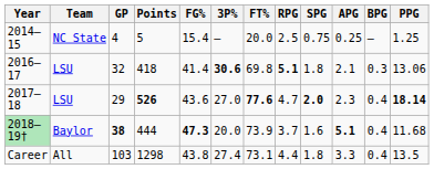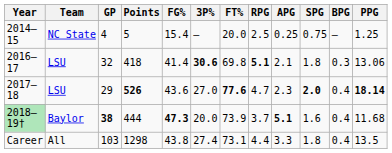 <table class="wikitable">
 <tr>
 <th>Year</th>
 <th>Team</th>
 <th>GP</th>
 <th>Points</th>
 <th>FG%</th>
 <th>3P%</th>
 <th>FT%</th>
 <th>RPG</th>
+<th>APG</th>
 <th>SPG</th>
-<th>APG</th>
 <th>BPG</th>
 <th>PPG</th>
 </tr>
 <tr>
 <td>2014–15</td>
 <td><a href='#'>NC State</a></td>
 <td>4</td>
 <td>5</td>
 <td>15.4</td>
 <td>–</td>
 <td>20.0</td>
 <td>2.5</td>
+<td>0.25</td>
 <td>0.75</td>
-<td>0.25</td>
 <td>–</td>
 <td>1.25</td>
 </tr>
 <tr>
 <td>2016–17</td>
 <td><a href='#'>LSU</a></td>
 <td>32</td>
 <td>418</td>
 <td>41.4</td>
 <td><strong>30.6</strong></td>
 <td>69.8</td>
 <td><strong>5.1</strong></td>
+<td>2.1</td>
 <td>1.8</td>
-<td>2.1</td>
 <td>0.3</td>
 <td>13.06</td>
 </tr>
 <tr>
 <td>2017–18</td>
 <td><a href='#'>LSU</a></td>
 <td>29</td>
 <td><strong>526</strong></td>
 <td>43.6</td>
 <td>27.0</td>
 <td><strong>77.6</strong></td>
 <td>4.7</td>
+<td>2.3</td>
 <td><strong>2.0</strong></td>
-<td>2.3</td>
 <td>0.4</td>
 <td><strong>18.14</strong></td>
 </tr>
 <tr>
 <td style="background:#afe6ba; width:3em;">2018–19†</td>
 <td><a href='#'>Baylor</a></td>
 <td><strong>38</strong></td>
 <td>444</td>
 <td><strong>47.3</strong></td>
 <td>20.0</td>
 <td>73.9</td>
 <td>3.7</td>
+<td><strong>5.1</strong></td>
 <td>1.6</td>
-<td><strong>5.1</strong></td>
 <td>0.4</td>
 <td>11.68</td>
 </tr>
 <tr>
 <td>Career</td>
 <td>All</td>
 <td>103</td>
 <td>1298</td>
 <td>43.8</td>
 <td>27.4</td>
 <td>73.1</td>
 <td>4.4</td>
+<td>3.3</td>
 <td>1.8</td>
-<td>3.3</td>
 <td>0.4</td>
 <td>13.5</td>
 </tr>
 </table>
